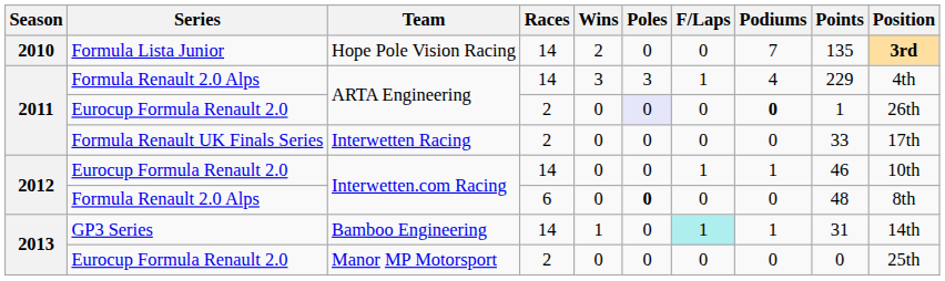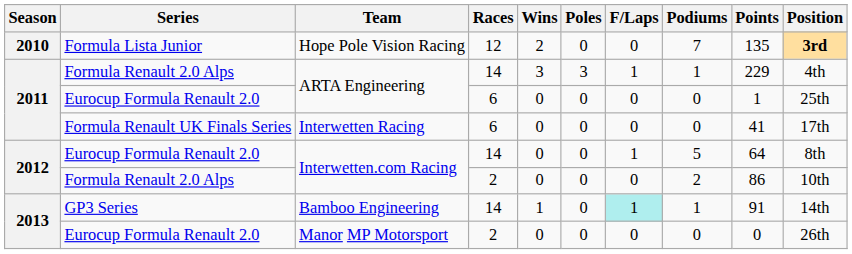 <table class="wikitable" style="font-size: 90%; text-align:center">
 <tr>
 <th>Season</th>
 <th>Series</th>
 <th>Team</th>
 <th>Races</th>
 <th>Wins</th>
 <th>Poles</th>
 <th>F/Laps</th>
 <th>Podiums</th>
 <th>Points</th>
 <th>Position</th>
 </tr>
 <tr>
 <th>2010</th>
 <td align=left><a href='#'>Formula Lista Junior</a></td>
 <td align=left>Hope Pole Vision Racing</td>
-<td>14</td>
+<td>12</td>
 <td>2</td>
 <td>0</td>
 <td>0</td>
 <td>7</td>
 <td>135</td>
 <td style="background:#FFDF9F;"><strong>3rd</strong></td>
 </tr>
 <tr>
 <th rowspan=3>2011</th>
 <td align=left><a href='#'>Formula Renault 2.0 Alps</a></td>
 <td align=left rowspan=2>ARTA Engineering</td>
 <td>14</td>
 <td>3</td>
 <td>3</td>
 <td>1</td>
-<td>4</td>
+<td>1</td>
 <td>229</td>
 <td>4th</td>
 </tr>
 <tr>
 <td align=left><a href='#'>Eurocup Formula Renault 2.0</a></td>
-<td>2</td>
+<td>6</td>
 <td>0</td>
-<td style="background: lavender;">0</td>
 <td>0</td>
-<td><strong>0</strong></td>
+<td>0</td>
+<td>0</td>
 <td>1</td>
-<td>26th</td>
+<td>25th</td>
 </tr>
 <tr>
 <td align=left><a href='#'>Formula Renault UK Finals Series</a></td>
 <td align=left><a href='#'>Interwetten Racing</a></td>
-<td>2</td>
+<td>6</td>
 <td>0</td>
 <td>0</td>
 <td>0</td>
 <td>0</td>
-<td>33</td>
+<td>41</td>
 <td>17th</td>
 </tr>
 <tr>
 <th rowspan=2>2012</th>
 <td align=left><a href='#'>Eurocup Formula Renault 2.0</a></td>
 <td align=left rowspan=2><a href='#'>Interwetten.com Racing</a></td>
 <td>14</td>
 <td>0</td>
 <td>0</td>
 <td>1</td>
-<td>1</td>
-<td>46</td>
-<td>10th</td>
+<td>5</td>
+<td>64</td>
+<td>8th</td>
 </tr>
 <tr>
 <td align=left><a href='#'>Formula Renault 2.0 Alps</a></td>
-<td>6</td>
-<td>0</td>
-<td><strong>0</strong></td>
+<td>2</td>
 <td>0</td>
 <td>0</td>
-<td>48</td>
-<td>8th</td>
+<td>0</td>
+<td>2</td>
+<td>86</td>
+<td>10th</td>
 </tr>
 <tr>
 <th rowspan=2>2013</th>
 <td align=left><a href='#'>GP3 Series</a></td>
 <td align=left><a href='#'>Bamboo Engineering</a></td>
 <td>14</td>
 <td>1</td>
 <td>0</td>
 <td style="background: paleturquoise;">1</td>
 <td>1</td>
-<td>31</td>
+<td>91</td>
 <td>14th</td>
 </tr>
 <tr>
 <td align=left><a href='#'>Eurocup Formula Renault 2.0</a></td>
 <td align=left><a href='#'>Manor</a> <a href='#'>MP Motorsport</a></td>
 <td>2</td>
 <td>0</td>
 <td>0</td>
 <td>0</td>
 <td>0</td>
 <td>0</td>
-<td>25th</td>
+<td>26th</td>
 </tr>
 </table>
